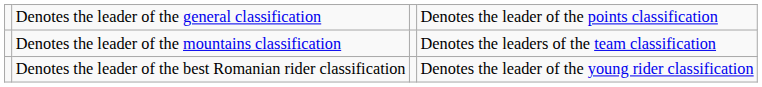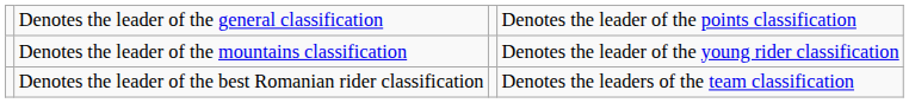 <table class="wikitable">
 <tr>
 <td></td>
 <td>Denotes the leader of the <a href='#'>general classification</a></td>
 <td></td>
 <td>Denotes the leader of the <a href='#'>points classification</a></td>
 </tr>
 <tr>
 <td></td>
 <td>Denotes the leader of the <a href='#'>mountains classification</a></td>
 <td></td>
-<td>Denotes the leaders of the <a href='#'>team classification</a></td>
+<td>Denotes the leader of the <a href='#'>young rider classification</a></td>
 </tr>
 <tr>
 <td></td>
 <td>Denotes the leader of the best Romanian rider classification</td>
 <td></td>
-<td>Denotes the leader of the <a href='#'>young rider classification</a></td>
+<td>Denotes the leaders of the <a href='#'>team classification</a></td>
 </tr>
 </table>
